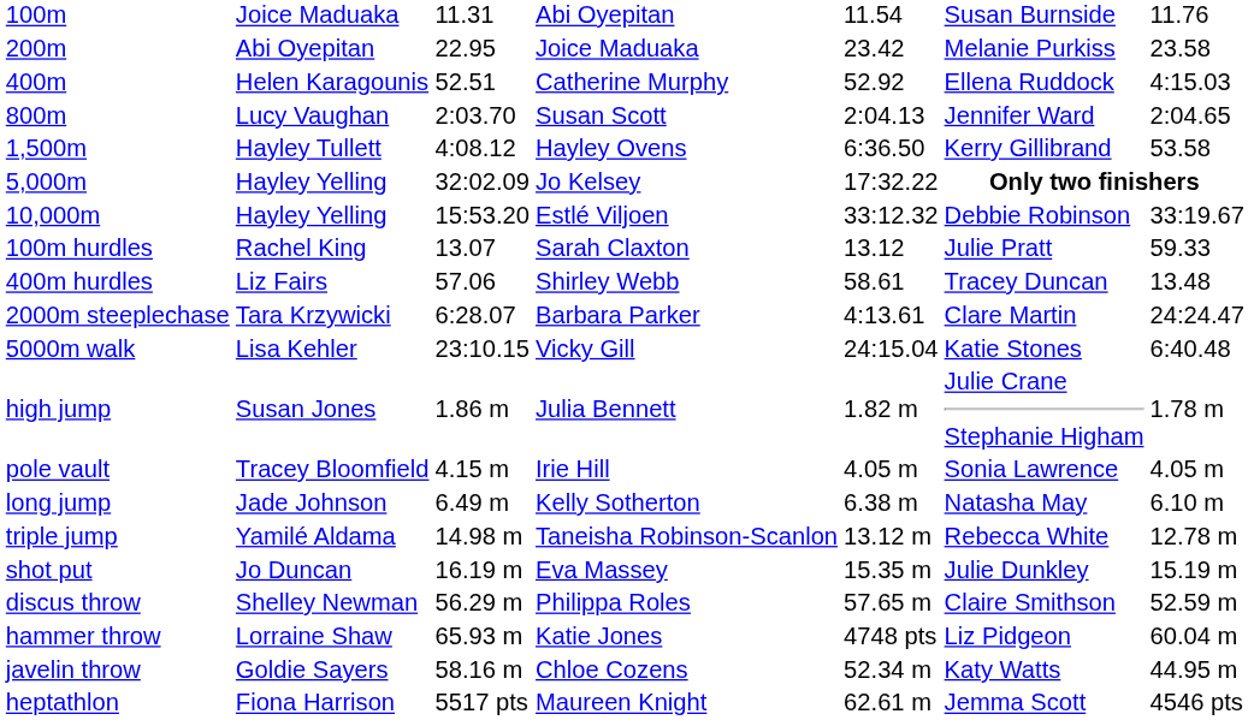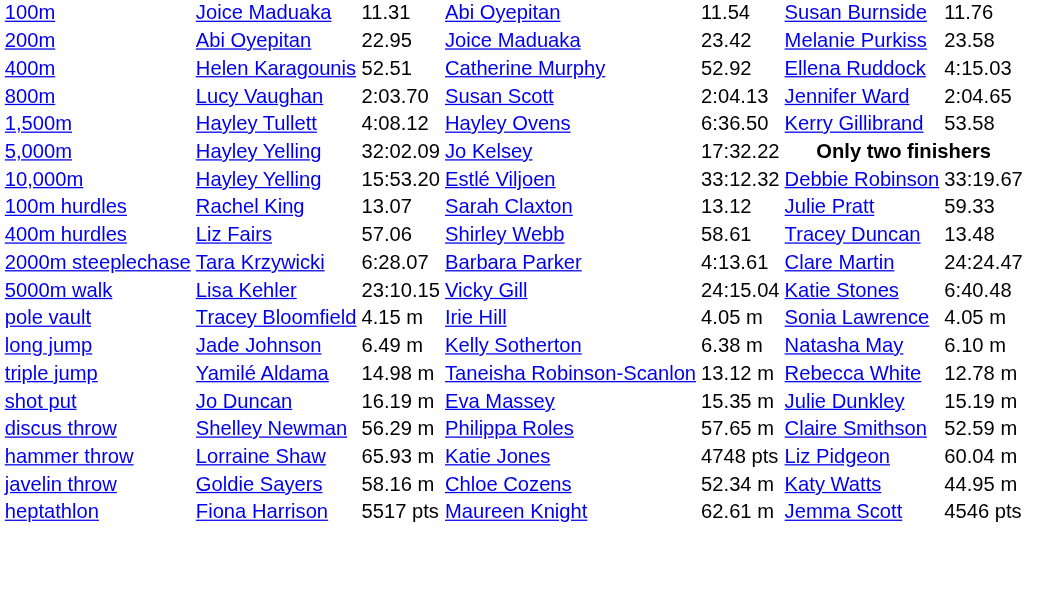 <table>
 <tr>
 <td><a href='#'>100m</a></td>
 <td><a href='#'>Joice Maduaka</a></td>
 <td>11.31</td>
 <td><a href='#'>Abi Oyepitan</a></td>
 <td>11.54</td>
 <td> <a href='#'>Susan Burnside</a></td>
 <td>11.76</td>
 </tr>
 <tr>
 <td><a href='#'>200m</a></td>
 <td><a href='#'>Abi Oyepitan</a></td>
 <td>22.95</td>
 <td><a href='#'>Joice Maduaka</a></td>
 <td>23.42</td>
 <td><a href='#'>Melanie Purkiss</a></td>
 <td>23.58</td>
 </tr>
 <tr>
 <td><a href='#'>400m</a></td>
 <td><a href='#'>Helen Karagounis</a></td>
 <td>52.51</td>
 <td> <a href='#'>Catherine Murphy</a></td>
 <td>52.92</td>
 <td><a href='#'>Ellena Ruddock</a></td>
 <td>4:15.03</td>
 </tr>
 <tr>
 <td><a href='#'>800m</a></td>
 <td><a href='#'>Lucy Vaughan</a></td>
 <td>2:03.70</td>
 <td> <a href='#'>Susan Scott</a></td>
 <td>2:04.13</td>
 <td> <a href='#'>Jennifer Ward</a></td>
 <td>2:04.65</td>
 </tr>
 <tr>
 <td><a href='#'>1,500m</a></td>
 <td> <a href='#'>Hayley Tullett</a></td>
 <td>4:08.12</td>
 <td> <a href='#'>Hayley Ovens</a></td>
 <td>6:36.50</td>
 <td><a href='#'>Kerry Gillibrand</a></td>
 <td>53.58</td>
 </tr>
 <tr>
 <td><a href='#'>5,000m</a></td>
 <td><a href='#'>Hayley Yelling</a></td>
 <td>32:02.09</td>
 <td><a href='#'>Jo Kelsey</a></td>
 <td>17:32.22</td>
 <th colspan=2>Only two finishers</th>
 </tr>
 <tr>
 <td><a href='#'>10,000m</a></td>
 <td><a href='#'>Hayley Yelling</a></td>
 <td>15:53.20</td>
 <td> <a href='#'>Estlé Viljoen</a></td>
 <td>33:12.32</td>
 <td><a href='#'>Debbie Robinson</a></td>
 <td>33:19.67</td>
 </tr>
 <tr>
 <td><a href='#'>100m hurdles</a></td>
 <td><a href='#'>Rachel King</a></td>
 <td>13.07</td>
 <td><a href='#'>Sarah Claxton</a></td>
 <td>13.12</td>
 <td><a href='#'>Julie Pratt</a></td>
 <td>59.33</td>
 </tr>
 <tr>
 <td><a href='#'>400m hurdles</a></td>
 <td><a href='#'>Liz Fairs</a></td>
 <td>57.06</td>
 <td> <a href='#'>Shirley Webb</a></td>
 <td>58.61</td>
 <td><a href='#'>Tracey Duncan</a></td>
 <td>13.48</td>
 </tr>
 <tr>
 <td><a href='#'>2000m steeplechase</a></td>
 <td><a href='#'>Tara Krzywicki</a></td>
 <td>6:28.07</td>
 <td><a href='#'>Barbara Parker</a></td>
 <td>4:13.61</td>
 <td><a href='#'>Clare Martin</a></td>
 <td>24:24.47</td>
 </tr>
 <tr>
 <td><a href='#'>5000m walk</a></td>
 <td><a href='#'>Lisa Kehler</a></td>
 <td>23:10.15</td>
 <td><a href='#'>Vicky Gill</a></td>
 <td>24:15.04</td>
 <td><a href='#'>Katie Stones</a></td>
 <td>6:40.48</td>
 </tr>
 <tr>
-<td><a href='#'>high jump</a></td>
-<td><a href='#'>Susan Jones</a></td>
-<td>1.86 m</td>
-<td><a href='#'>Julia Bennett</a></td>
-<td>1.82 m</td>
-<td> <a href='#'>Julie Crane</a><hr><a href='#'>Stephanie Higham</a></td>
-<td>1.78 m</td>
-</tr>
-<tr>
 <td><a href='#'>pole vault</a></td>
 <td><a href='#'>Tracey Bloomfield</a></td>
 <td>4.15 m</td>
 <td><a href='#'>Irie Hill</a></td>
 <td>4.05 m</td>
 <td> <a href='#'>Sonia Lawrence</a></td>
 <td>4.05 m</td>
 </tr>
 <tr>
 <td><a href='#'>long jump</a></td>
 <td><a href='#'>Jade Johnson</a></td>
 <td>6.49 m</td>
 <td><a href='#'>Kelly Sotherton</a></td>
 <td>6.38 m</td>
 <td><a href='#'>Natasha May</a></td>
 <td>6.10 m</td>
 </tr>
 <tr>
 <td><a href='#'>triple jump</a></td>
 <td> <a href='#'>Yamilé Aldama</a></td>
 <td>14.98 m</td>
 <td> <a href='#'>Taneisha Robinson-Scanlon</a></td>
 <td>13.12 m</td>
 <td><a href='#'>Rebecca White</a></td>
 <td>12.78 m</td>
 </tr>
 <tr>
 <td><a href='#'>shot put</a></td>
 <td><a href='#'>Jo Duncan</a></td>
 <td>16.19 m</td>
 <td> <a href='#'>Eva Massey</a></td>
 <td>15.35 m</td>
 <td><a href='#'>Julie Dunkley</a></td>
 <td>15.19 m</td>
 </tr>
 <tr>
 <td><a href='#'>discus throw</a></td>
 <td><a href='#'>Shelley Newman</a></td>
 <td>56.29 m</td>
 <td> <a href='#'>Philippa Roles</a></td>
 <td>57.65 m</td>
 <td><a href='#'>Claire Smithson</a></td>
 <td>52.59 m</td>
 </tr>
 <tr>
 <td><a href='#'>hammer throw</a></td>
 <td><a href='#'>Lorraine Shaw</a></td>
 <td>65.93 m</td>
 <td><a href='#'>Katie Jones</a></td>
 <td>4748 pts</td>
 <td><a href='#'>Liz Pidgeon</a></td>
 <td>60.04 m</td>
 </tr>
 <tr>
 <td><a href='#'>javelin throw</a></td>
 <td><a href='#'>Goldie Sayers</a></td>
 <td>58.16 m</td>
 <td> <a href='#'>Chloe Cozens</a></td>
 <td>52.34 m</td>
 <td><a href='#'>Katy Watts</a></td>
 <td>44.95 m</td>
 </tr>
 <tr>
 <td><a href='#'>heptathlon</a></td>
 <td><a href='#'>Fiona Harrison</a></td>
 <td>5517 pts</td>
 <td><a href='#'>Maureen Knight</a></td>
 <td>62.61 m</td>
 <td> <a href='#'>Jemma Scott</a></td>
 <td>4546 pts</td>
 </tr>
 </table>
